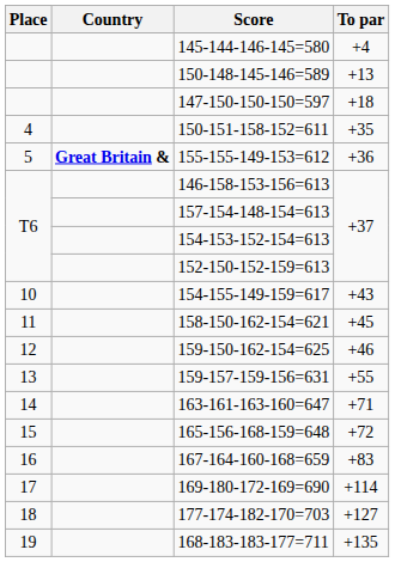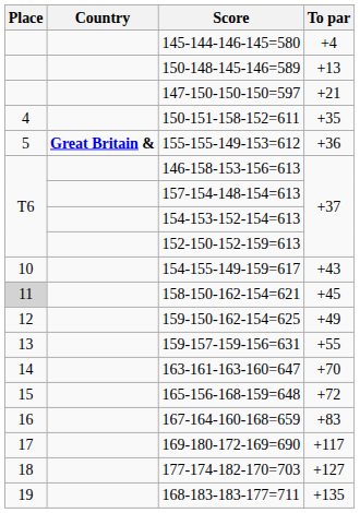 <table class="wikitable" style="font-size:95%;">
 <tr>
 <th>Place</th>
 <th>Country</th>
 <th>Score</th>
 <th>To par</th>
 </tr>
 <tr>
 <td align=center></td>
 <td></td>
 <td>145-144-146-145=580</td>
 <td align=center>+4</td>
 </tr>
 <tr>
 <td align=center></td>
 <td></td>
 <td>150-148-145-146=589</td>
 <td align=center>+13</td>
 </tr>
 <tr>
 <td align=center></td>
 <td></td>
 <td>147-150-150-150=597</td>
-<td align=center>+18</td>
+<td align=center>+21</td>
 </tr>
 <tr>
 <td align=center>4</td>
 <td></td>
 <td>150-151-158-152=611</td>
 <td align=center>+35</td>
 </tr>
 <tr>
 <td align=center>5</td>
 <td><strong> <a href='#'>Great Britain</a> &<br></strong></td>
 <td>155-155-149-153=612</td>
 <td align=center>+36</td>
 </tr>
 <tr>
 <td rowspan=4 align=center>T6</td>
 <td></td>
 <td>146-158-153-156=613</td>
 <td rowspan=4 align=center>+37</td>
 </tr>
 <tr>
 <td></td>
 <td>157-154-148-154=613</td>
 </tr>
 <tr>
 <td></td>
 <td>154-153-152-154=613</td>
 </tr>
 <tr>
 <td></td>
 <td>152-150-152-159=613</td>
 </tr>
 <tr>
 <td align=center>10</td>
 <td></td>
 <td>154-155-149-159=617</td>
 <td align=center>+43</td>
 </tr>
 <tr>
-<td align=center>11</td>
+<td align=center style="background: lightgrey;">11</td>
 <td></td>
 <td>158-150-162-154=621</td>
 <td align=center>+45</td>
 </tr>
 <tr>
 <td align=center>12</td>
 <td></td>
 <td>159-150-162-154=625</td>
-<td align=center>+46</td>
+<td align=center>+49</td>
 </tr>
 <tr>
 <td align=center>13</td>
 <td></td>
 <td>159-157-159-156=631</td>
 <td align=center>+55</td>
 </tr>
 <tr>
 <td align=center>14</td>
 <td></td>
 <td>163-161-163-160=647</td>
-<td align=center>+71</td>
+<td align=center>+70</td>
 </tr>
 <tr>
 <td align=center>15</td>
 <td></td>
 <td>165-156-168-159=648</td>
 <td align=center>+72</td>
 </tr>
 <tr>
 <td align=center>16</td>
 <td></td>
 <td>167-164-160-168=659</td>
 <td align=center>+83</td>
 </tr>
 <tr>
 <td align=center>17</td>
 <td></td>
 <td>169-180-172-169=690</td>
-<td align=center>+114</td>
+<td align=center>+117</td>
 </tr>
 <tr>
 <td align=center>18</td>
 <td></td>
 <td>177-174-182-170=703</td>
 <td align=center>+127</td>
 </tr>
 <tr>
 <td align=center>19</td>
 <td></td>
 <td>168-183-183-177=711</td>
 <td align=center>+135</td>
 </tr>
 </table>
